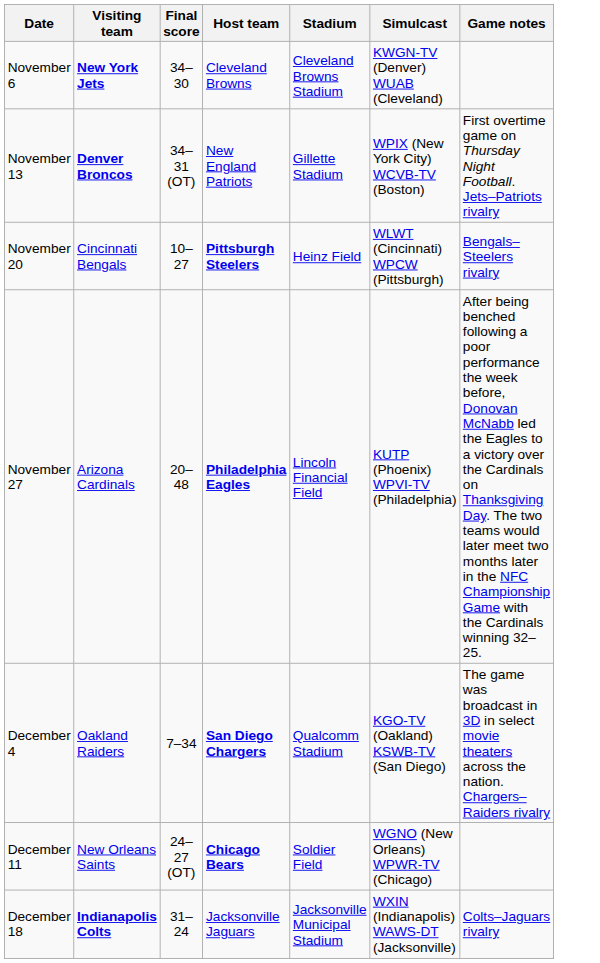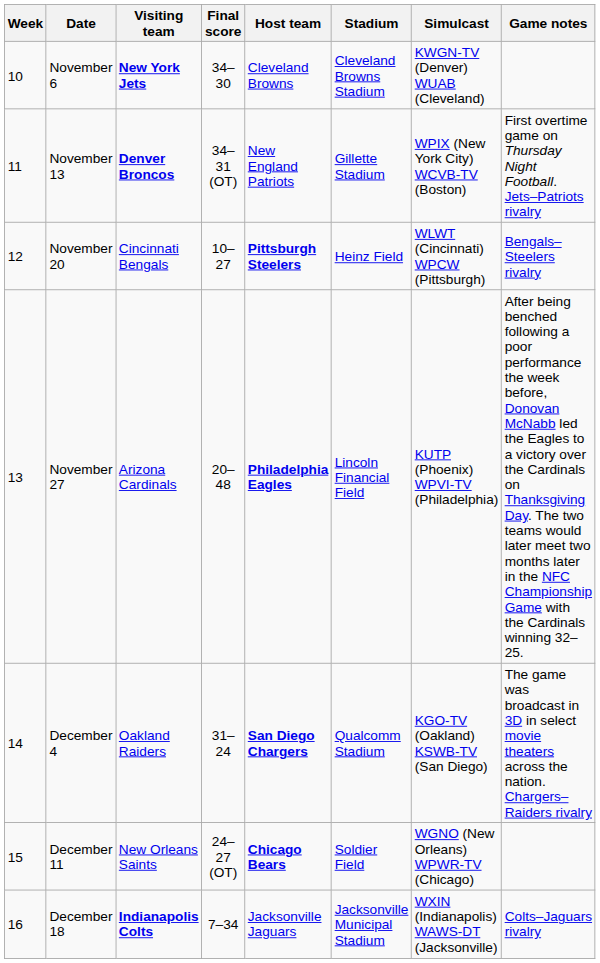 <table class="wikitable" style="font-size: 95%;">
 <tr>
+<th>Week</th>
 <th>Date</th>
 <th>Visiting team</th>
 <th>Final score</th>
 <th>Host team</th>
 <th>Stadium</th>
 <th>Simulcast</th>
 <th>Game notes</th>
 </tr>
 <tr>
+<td>10</td>
 <td>November 6</td>
 <td><strong><a href='#'>New York Jets</a></strong></td>
 <td align="center">34–30</td>
 <td><a href='#'>Cleveland Browns</a></td>
 <td><a href='#'>Cleveland Browns Stadium</a></td>
 <td><a href='#'>KWGN-TV</a> (Denver)<br><a href='#'>WUAB</a> (Cleveland)</td>
 <td></td>
 </tr>
 <tr>
+<td>11</td>
 <td>November 13</td>
 <td><strong><a href='#'>Denver Broncos</a></strong></td>
 <td align="center">34–31 (OT)</td>
 <td><a href='#'>New England Patriots</a></td>
 <td><a href='#'>Gillette Stadium</a></td>
 <td><a href='#'>WPIX</a> (New York City)<br><a href='#'>WCVB-TV</a> (Boston)</td>
 <td>First overtime game on <em>Thursday Night Football</em>.<br><a href='#'>Jets–Patriots rivalry</a></td>
 </tr>
 <tr>
+<td>12</td>
 <td>November 20</td>
 <td><a href='#'>Cincinnati Bengals</a></td>
 <td align="center">10–27</td>
 <td><strong><a href='#'>Pittsburgh Steelers</a></strong></td>
 <td><a href='#'>Heinz Field</a></td>
 <td><a href='#'>WLWT</a> (Cincinnati)<br><a href='#'>WPCW</a> (Pittsburgh)</td>
 <td><a href='#'>Bengals–Steelers rivalry</a></td>
 </tr>
 <tr>
+<td>13</td>
 <td>November 27</td>
 <td><a href='#'>Arizona Cardinals</a></td>
 <td align="center">20–48</td>
 <td><strong><a href='#'>Philadelphia Eagles</a></strong></td>
 <td><a href='#'>Lincoln Financial Field</a></td>
 <td><a href='#'>KUTP</a> (Phoenix)<br><a href='#'>WPVI-TV</a> (Philadelphia)</td>
 <td>After being benched following a poor performance the week before, <a href='#'>Donovan McNabb</a> led the Eagles to a victory over the Cardinals on <a href='#'>Thanksgiving Day</a>. The two teams would later meet two months later in the <a href='#'>NFC Championship Game</a> with the Cardinals winning 32–25.</td>
 </tr>
 <tr>
+<td>14</td>
 <td>December 4</td>
 <td><a href='#'>Oakland Raiders</a></td>
-<td align="center">7–34</td>
+<td align="center">31–24</td>
 <td><strong><a href='#'>San Diego Chargers</a></strong></td>
 <td><a href='#'>Qualcomm Stadium</a></td>
 <td><a href='#'>KGO-TV</a> (Oakland)<br><a href='#'>KSWB-TV</a> (San Diego)</td>
 <td>The game was broadcast in <a href='#'>3D</a> in select <a href='#'>movie theaters</a> across the nation.<br><a href='#'>Chargers–Raiders rivalry</a></td>
 </tr>
 <tr>
+<td>15</td>
 <td>December 11</td>
 <td><a href='#'>New Orleans Saints</a></td>
 <td align="center">24–27 (OT)</td>
 <td><strong><a href='#'>Chicago Bears</a></strong></td>
 <td><a href='#'>Soldier Field</a></td>
 <td><a href='#'>WGNO</a> (New Orleans)<br><a href='#'>WPWR-TV</a> (Chicago)</td>
 <td></td>
 </tr>
 <tr>
+<td>16</td>
 <td>December 18</td>
 <td><strong><a href='#'>Indianapolis Colts</a></strong></td>
-<td align="center">31–24</td>
+<td align="center">7–34</td>
 <td><a href='#'>Jacksonville Jaguars</a></td>
 <td><a href='#'>Jacksonville Municipal Stadium</a></td>
 <td><a href='#'>WXIN</a> (Indianapolis)<br><a href='#'>WAWS-DT</a> (Jacksonville)</td>
 <td><a href='#'>Colts–Jaguars rivalry</a></td>
 </tr>
 </table>
